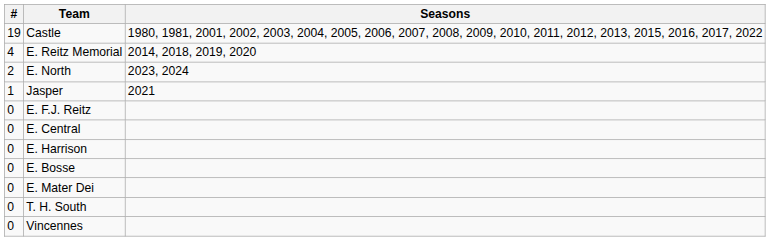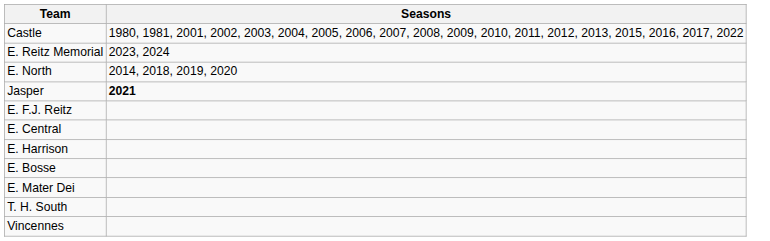 <table class="wikitable" style=>
 <tr>
-<th>#</th>
 <th>Team</th>
 <th>Seasons</th>
 </tr>
 <tr>
-<td>19</td>
 <td>Castle</td>
 <td>1980, 1981, 2001, 2002, 2003, 2004, 2005, 2006, 2007, 2008, 2009, 2010, 2011, 2012, 2013, 2015, 2016, 2017, 2022</td>
 </tr>
 <tr>
-<td>4</td>
 <td>E. Reitz Memorial</td>
+<td>2023, 2024</td>
+</tr>
+<tr>
+<td>E. North</td>
 <td>2014, 2018, 2019, 2020</td>
 </tr>
 <tr>
-<td>2</td>
-<td>E. North</td>
-<td>2023, 2024</td>
+<td>Jasper</td>
+<td><strong>2021</strong></td>
 </tr>
 <tr>
-<td>1</td>
-<td>Jasper</td>
-<td>2021</td>
-</tr>
-<tr>
-<td>0</td>
 <td>E. F.J. Reitz</td>
 <td></td>
 </tr>
 <tr>
-<td>0</td>
 <td>E. Central</td>
 <td></td>
 </tr>
 <tr>
-<td>0</td>
 <td>E. Harrison</td>
 <td></td>
 </tr>
 <tr>
-<td>0</td>
 <td>E. Bosse</td>
 <td></td>
 </tr>
 <tr>
-<td>0</td>
 <td>E. Mater Dei</td>
 <td></td>
 </tr>
 <tr>
-<td>0</td>
 <td>T. H. South</td>
 <td></td>
 </tr>
 <tr>
-<td>0</td>
 <td>Vincennes</td>
 <td></td>
 </tr>
 </table>
